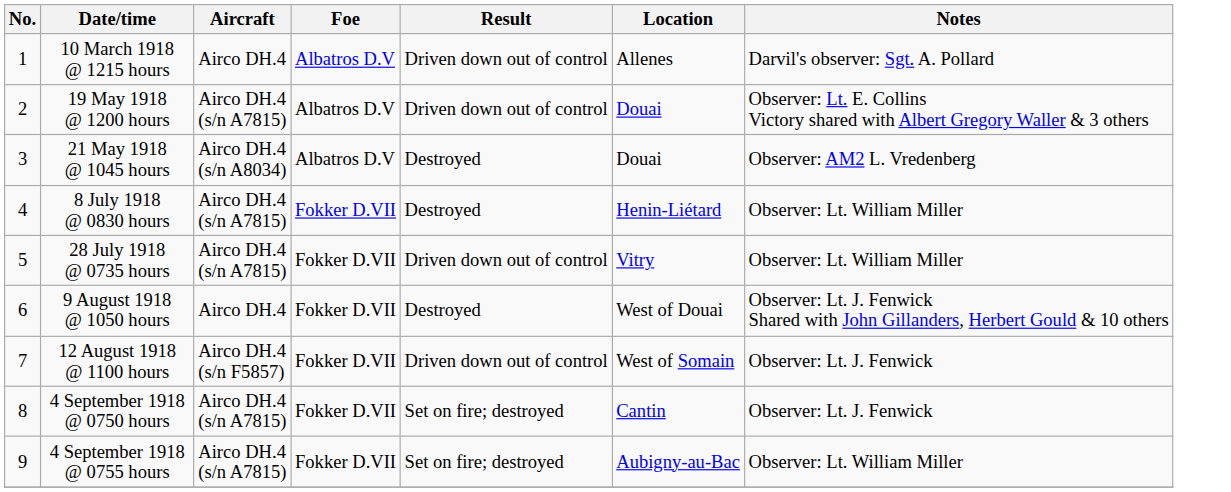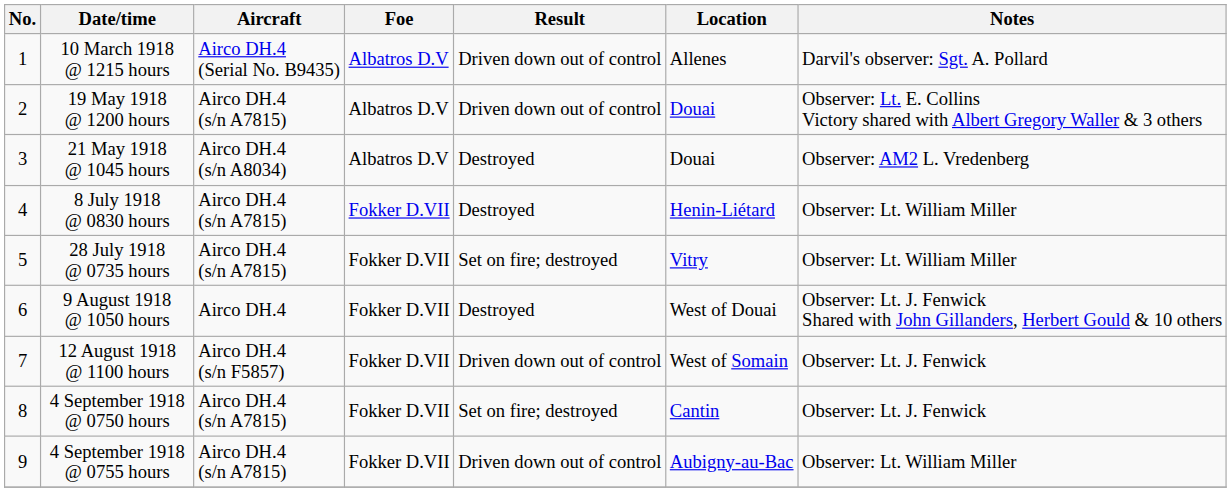 <table class="wikitable">
 <tr>
 <th>No.</th>
 <th width="125">Date/time</th>
 <th>Aircraft</th>
 <th>Foe</th>
 <th>Result</th>
 <th>Location</th>
 <th>Notes</th>
 </tr>
 <tr>
 <td align="center">1</td>
 <td align="center">10 March 1918<br>@ 1215 hours</td>
-<td>Airco DH.4</td>
+<td><a href='#'>Airco DH.4</a><br>(Serial No.  B9435)</td>
 <td><a href='#'>Albatros D.V</a></td>
 <td>Driven down out of control</td>
 <td>Allenes</td>
 <td>Darvil's observer: <a href='#'>Sgt.</a> A. Pollard</td>
 </tr>
 <tr>
 <td align="center">2</td>
 <td align="center">19 May 1918<br>@ 1200 hours</td>
 <td>Airco DH.4<br>(s/n A7815)</td>
 <td>Albatros D.V</td>
 <td>Driven down out of control</td>
 <td><a href='#'>Douai</a></td>
 <td>Observer: <a href='#'>Lt.</a> E. Collins<br>Victory shared with <a href='#'>Albert Gregory Waller</a> & 3 others</td>
 </tr>
 <tr>
 <td align="center">3</td>
 <td align="center">21 May 1918<br>@ 1045 hours</td>
 <td>Airco DH.4<br>(s/n A8034)</td>
 <td>Albatros D.V</td>
 <td>Destroyed</td>
 <td>Douai</td>
 <td>Observer: <a href='#'>AM2</a> L. Vredenberg</td>
 </tr>
 <tr>
 <td align="center">4</td>
 <td align="center">8 July 1918<br>@ 0830 hours</td>
 <td>Airco DH.4<br>(s/n A7815)</td>
 <td><a href='#'>Fokker D.VII</a></td>
 <td>Destroyed</td>
 <td><a href='#'>Henin-Liétard</a></td>
 <td>Observer: Lt. William Miller</td>
 </tr>
 <tr>
 <td align="center">5</td>
 <td align="center">28 July 1918<br>@ 0735 hours</td>
 <td>Airco DH.4<br>(s/n A7815)</td>
 <td>Fokker D.VII</td>
-<td>Driven down out of control</td>
+<td>Set on fire; destroyed</td>
 <td><a href='#'>Vitry</a></td>
 <td>Observer: Lt. William Miller</td>
 </tr>
 <tr>
 <td align="center">6</td>
 <td align="center">9 August 1918<br>@ 1050 hours</td>
 <td>Airco DH.4</td>
 <td>Fokker D.VII</td>
 <td>Destroyed</td>
 <td>West of Douai</td>
 <td>Observer: Lt. J. Fenwick<br>Shared with <a href='#'>John Gillanders</a>, <a href='#'>Herbert Gould</a> & 10 others</td>
 </tr>
 <tr>
 <td align="center">7</td>
 <td align="center">12 August 1918<br>@ 1100 hours</td>
 <td>Airco DH.4<br>(s/n F5857)</td>
 <td>Fokker D.VII</td>
 <td>Driven down out of control</td>
 <td>West of <a href='#'>Somain</a></td>
 <td>Observer: Lt. J. Fenwick</td>
 </tr>
 <tr>
 <td align="center">8</td>
 <td align="center">4 September 1918<br>@ 0750 hours</td>
 <td>Airco DH.4<br>(s/n A7815)</td>
 <td>Fokker D.VII</td>
 <td>Set on fire; destroyed</td>
 <td><a href='#'>Cantin</a></td>
 <td>Observer: Lt. J. Fenwick</td>
 </tr>
 <tr>
 <td align="center">9</td>
 <td align="center">4 September 1918<br>@ 0755 hours</td>
 <td>Airco DH.4<br>(s/n A7815)</td>
 <td>Fokker D.VII</td>
-<td>Set on fire; destroyed</td>
+<td>Driven down out of control</td>
 <td><a href='#'>Aubigny-au-Bac</a></td>
 <td>Observer: Lt. William Miller</td>
 </tr>
 <tr>
 </tr>
 </table>
